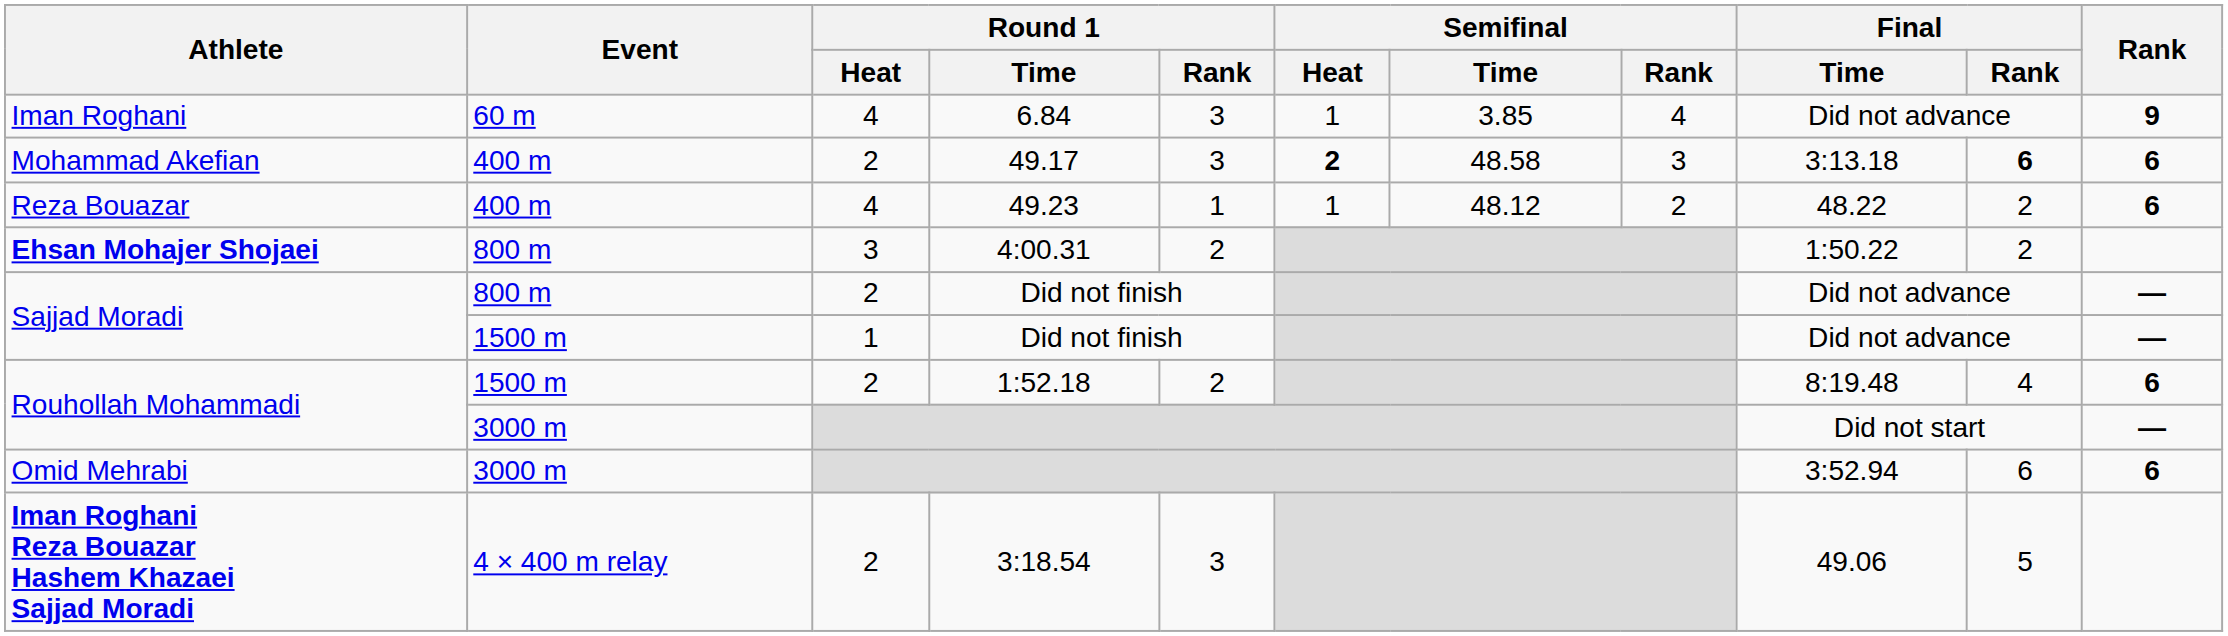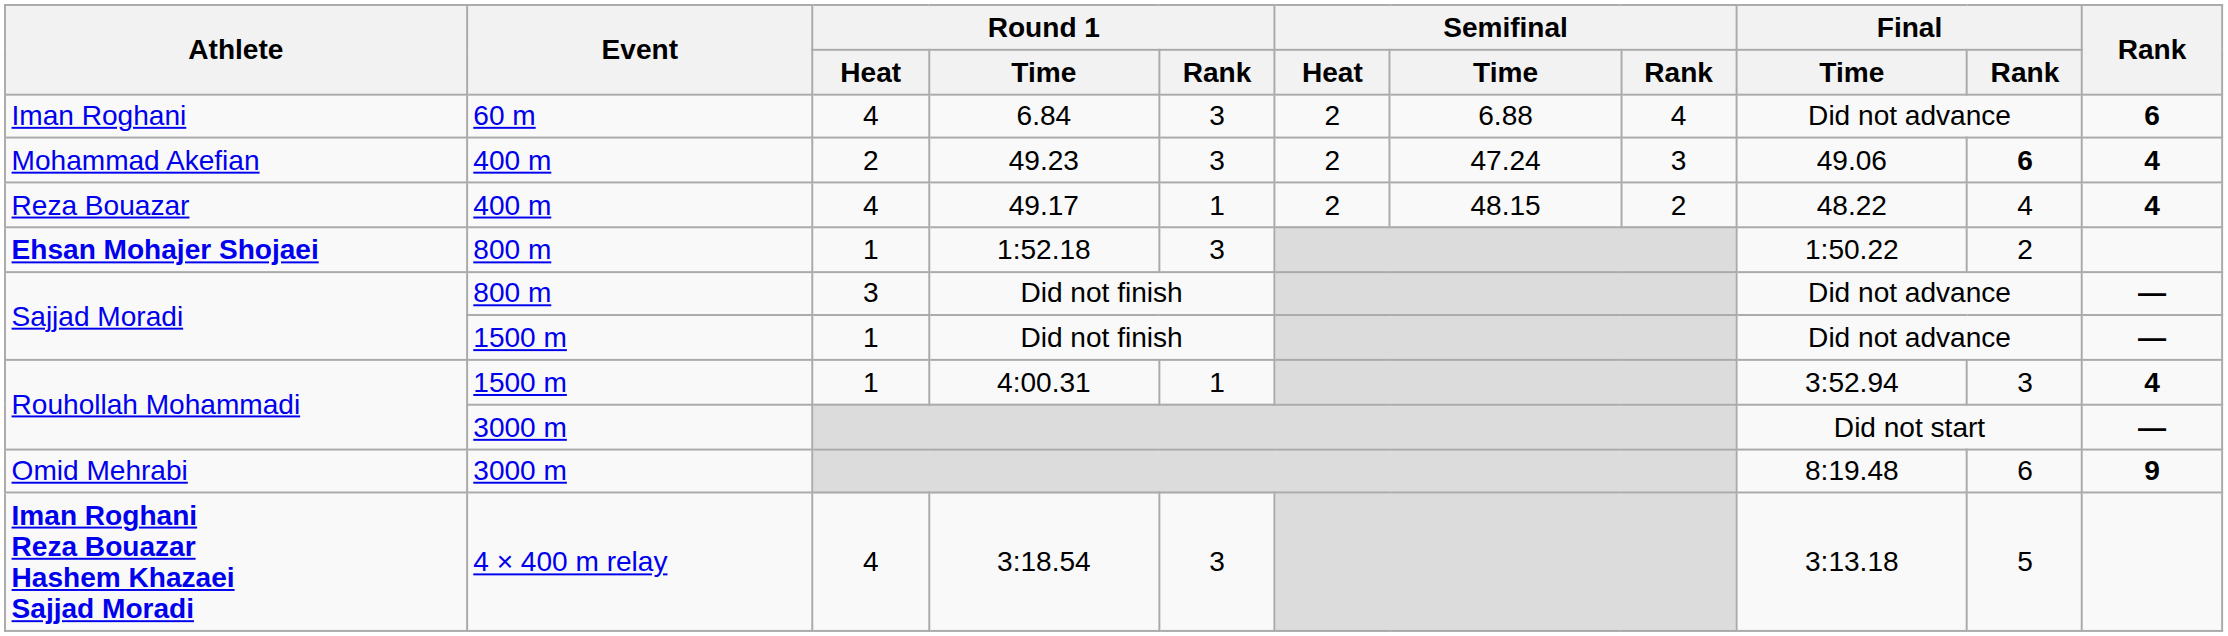 <table class="wikitable" width="90%" style="text-align:center; font-size:90%">
 <tr>
 <th rowspan="2" width="20%">Athlete</th>
 <th rowspan="2" width="15%">Event</th>
 <th colspan="3" width="20%">Round 1</th>
 <th colspan="3" width="20%">Semifinal</th>
 <th colspan="2" width="15%">Final</th>
 <th rowspan="2" width="6%">Rank</th>
 </tr>
 <tr>
 <th width="5%">Heat</th>
 <th width="10%">Time</th>
 <th>Rank</th>
 <th width="5%">Heat</th>
 <th width="10%">Time</th>
 <th>Rank</th>
 <th width="10%">Time</th>
 <th>Rank</th>
 </tr>
 <tr>
 <td align="left"><a href='#'>Iman Roghani</a></td>
 <td align="left"><a href='#'>60 m</a></td>
 <td>4</td>
 <td>6.84</td>
 <td>3 <strong></strong></td>
-<td>1</td>
-<td>3.85</td>
+<td>2</td>
+<td>6.88</td>
 <td>4</td>
 <td colspan=2 align=center>Did not advance</td>
-<td align=center><strong>9</strong></td>
+<td align=center><strong>6</strong></td>
 </tr>
 <tr>
 <td align="left"><a href='#'>Mohammad Akefian</a></td>
 <td align="left"><a href='#'>400 m</a></td>
 <td>2</td>
-<td>49.17</td>
+<td>49.23</td>
 <td>3 <strong></strong></td>
-<td><strong>2</strong></td>
-<td>48.58</td>
+<td>2</td>
+<td>47.24</td>
 <td>3 <strong></strong></td>
-<td>3:13.18</td>
+<td>49.06</td>
 <td><strong>6</strong></td>
-<td align=center><strong>6</strong></td>
+<td align=center><strong>4</strong></td>
 </tr>
 <tr>
 <td align="left"><a href='#'>Reza Bouazar</a></td>
 <td align="left"><a href='#'>400 m</a></td>
 <td>4</td>
-<td>49.23</td>
+<td>49.17</td>
 <td>1 <strong></strong></td>
-<td>1</td>
-<td>48.12</td>
+<td>2</td>
+<td>48.15</td>
 <td>2 <strong></strong></td>
 <td>48.22</td>
-<td>2</td>
-<td align=center><strong>6</strong></td>
+<td>4</td>
+<td align=center><strong>4</strong></td>
 </tr>
 <tr>
 <td align="left"><strong><a href='#'>Ehsan Mohajer Shojaei</a></strong></td>
 <td align="left"><a href='#'>800 m</a></td>
-<td>3</td>
-<td>4:00.31</td>
-<td>2 <strong></strong></td>
+<td>1</td>
+<td>1:52.18</td>
+<td>3 <strong></strong></td>
 <td colspan=3 bgcolor=#DCDCDC></td>
 <td>1:50.22</td>
 <td>2</td>
 <td align=center></td>
 </tr>
 <tr>
 <td rowspan=2 align="left"><a href='#'>Sajjad Moradi</a></td>
 <td align="left"><a href='#'>800 m</a></td>
-<td>2</td>
+<td>3</td>
 <td colspan=2 align=center>Did not finish</td>
 <td colspan=3 bgcolor=#DCDCDC></td>
 <td colspan=2 align=center>Did not advance</td>
 <td align=center><strong>—</strong></td>
 </tr>
 <tr>
 <td align="left"><a href='#'>1500 m</a></td>
 <td>1</td>
 <td colspan=2 align=center>Did not finish</td>
 <td colspan=3 bgcolor=#DCDCDC></td>
 <td colspan=2 align=center>Did not advance</td>
 <td align=center><strong>—</strong></td>
 </tr>
 <tr>
 <td rowspan=2 align="left"><a href='#'>Rouhollah Mohammadi</a></td>
 <td align="left"><a href='#'>1500 m</a></td>
-<td>2</td>
-<td>1:52.18</td>
-<td>2 <strong></strong></td>
+<td>1</td>
+<td>4:00.31</td>
+<td>1 <strong></strong></td>
 <td colspan=3 bgcolor=#DCDCDC></td>
-<td>8:19.48</td>
-<td>4</td>
-<td align=center><strong>6</strong></td>
+<td>3:52.94</td>
+<td>3</td>
+<td align=center><strong>4</strong></td>
 </tr>
 <tr>
 <td align="left"><a href='#'>3000 m</a></td>
 <td colspan=6 bgcolor=#DCDCDC></td>
 <td colspan=2 align=center>Did not start</td>
 <td align=center><strong>—</strong></td>
 </tr>
 <tr>
 <td align="left"><a href='#'>Omid Mehrabi</a></td>
 <td align="left"><a href='#'>3000 m</a></td>
 <td colspan=6 bgcolor=#DCDCDC></td>
-<td>3:52.94</td>
+<td>8:19.48</td>
 <td>6</td>
-<td align=center><strong>6</strong></td>
+<td align=center><strong>9</strong></td>
 </tr>
 <tr>
 <td align="left"><strong><a href='#'>Iman Roghani</a><br><a href='#'>Reza Bouazar</a><br><a href='#'>Hashem Khazaei</a><br><a href='#'>Sajjad Moradi</a></strong></td>
 <td align="left"><a href='#'>4 × 400 m relay</a></td>
-<td>2</td>
+<td>4</td>
 <td>3:18.54</td>
 <td>3 <strong></strong></td>
 <td colspan=3 bgcolor=#DCDCDC></td>
-<td>49.06</td>
+<td>3:13.18</td>
 <td>5</td>
 <td align=center></td>
 </tr>
 </table>
